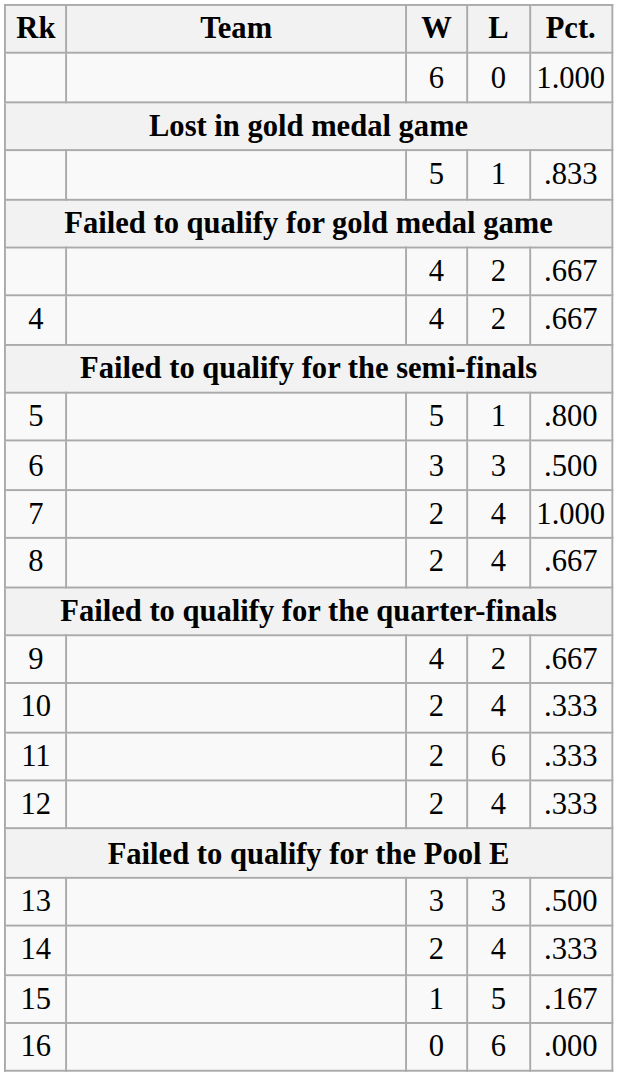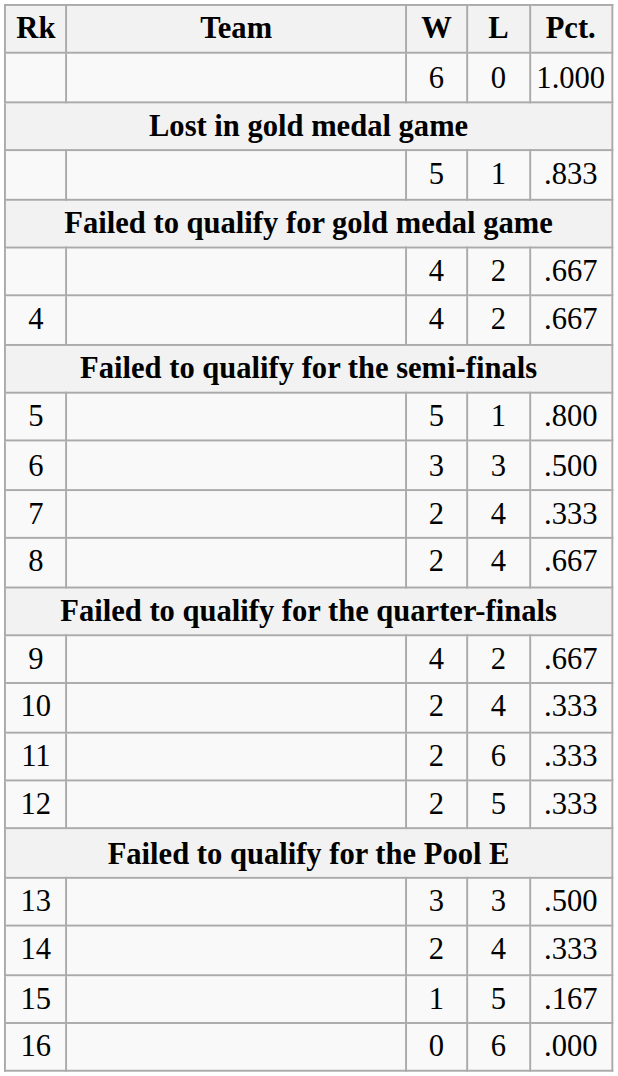 <table class=wikitable style=text-align:center>
 <tr>
 <th width=25>Rk</th>
 <th width=170>Team</th>
 <th width=25>W</th>
 <th width=25>L</th>
 <th width=25>Pct.</th>
 </tr>
 <tr>
 <td></td>
 <td align=left></td>
 <td>6</td>
 <td>0</td>
 <td>1.000</td>
 </tr>
 <tr>
 <th colspan="7">Lost in gold medal game</th>
 </tr>
 <tr>
 <td></td>
 <td align=left></td>
 <td>5</td>
 <td>1</td>
 <td>.833</td>
 </tr>
 <tr>
 <th colspan="7">Failed to qualify for gold medal game</th>
 </tr>
 <tr>
 <td></td>
 <td align=left></td>
 <td>4</td>
 <td>2</td>
 <td>.667</td>
 </tr>
 <tr>
 <td>4</td>
 <td align=left></td>
 <td>4</td>
 <td>2</td>
 <td>.667</td>
 </tr>
 <tr>
 <th colspan="7">Failed to qualify for the semi-finals</th>
 </tr>
 <tr>
 <td>5</td>
 <td align=left></td>
 <td>5</td>
 <td>1</td>
 <td>.800</td>
 </tr>
 <tr>
 <td>6</td>
 <td align=left></td>
 <td>3</td>
 <td>3</td>
 <td>.500</td>
 </tr>
 <tr>
 <td>7</td>
 <td align=left></td>
 <td>2</td>
 <td>4</td>
-<td>1.000</td>
+<td>.333</td>
 </tr>
 <tr>
 <td>8</td>
 <td align=left></td>
 <td>2</td>
 <td>4</td>
 <td>.667</td>
 </tr>
 <tr>
 <th colspan="7">Failed to qualify for the quarter-finals</th>
 </tr>
 <tr>
 <td>9</td>
 <td align=left></td>
 <td>4</td>
 <td>2</td>
 <td>.667</td>
 </tr>
 <tr>
 <td>10</td>
 <td align=left></td>
 <td>2</td>
 <td>4</td>
 <td>.333</td>
 </tr>
 <tr>
 <td>11</td>
 <td align=left></td>
 <td>2</td>
 <td>6</td>
 <td>.333</td>
 </tr>
 <tr>
 <td>12</td>
 <td align=left></td>
 <td>2</td>
-<td>4</td>
+<td>5</td>
 <td>.333</td>
 </tr>
 <tr>
 <th colspan="7">Failed to qualify for the Pool E</th>
 </tr>
 <tr>
 <td>13</td>
 <td align=left></td>
 <td>3</td>
 <td>3</td>
 <td>.500</td>
 </tr>
 <tr>
 <td>14</td>
 <td align=left></td>
 <td>2</td>
 <td>4</td>
 <td>.333</td>
 </tr>
 <tr>
 <td>15</td>
 <td align=left></td>
 <td>1</td>
 <td>5</td>
 <td>.167</td>
 </tr>
 <tr>
 <td>16</td>
 <td align=left></td>
 <td>0</td>
 <td>6</td>
 <td>.000</td>
 </tr>
 </table>
